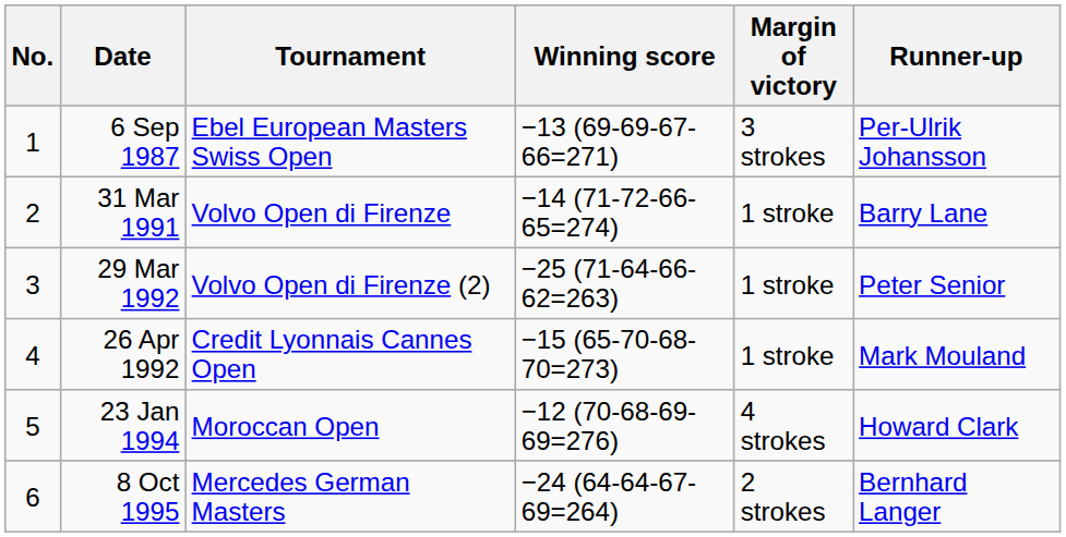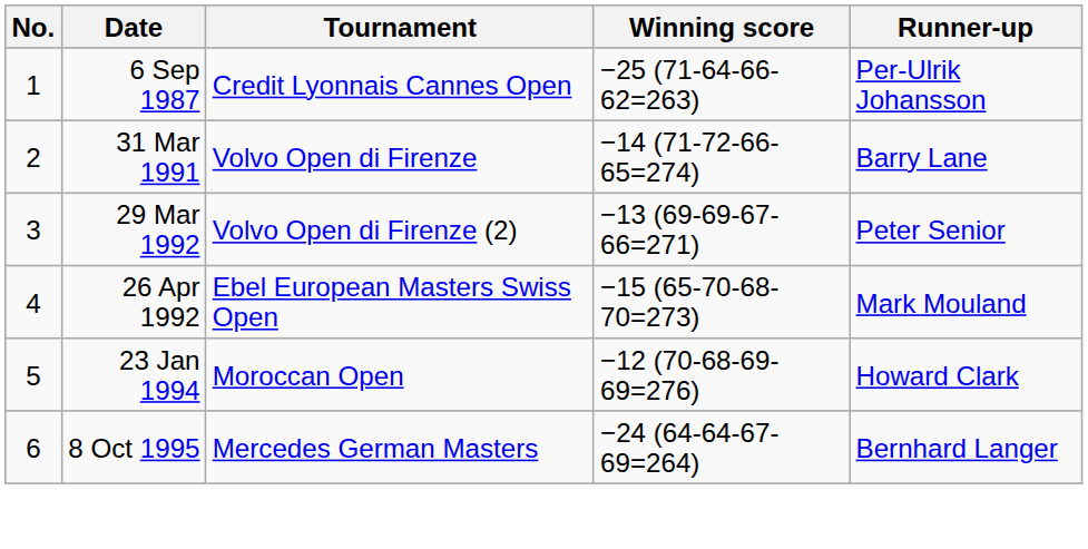 <table class="wikitable" style="font-size:95%;">
 <tr>
 <th>No.</th>
 <th>Date</th>
 <th>Tournament</th>
 <th>Winning score</th>
-<th>Margin of<br>victory</th>
 <th>Runner-up</th>
 </tr>
 <tr>
 <td align=center>1</td>
 <td align=right>6 Sep <a href='#'>1987</a></td>
-<td><a href='#'>Ebel European Masters Swiss Open</a></td>
-<td>−13 (69-69-67-66=271)</td>
-<td>3 strokes</td>
+<td><a href='#'>Credit Lyonnais Cannes Open</a></td>
+<td>−25 (71-64-66-62=263)</td>
 <td> <a href='#'>Per-Ulrik Johansson</a></td>
 </tr>
 <tr>
 <td align=center>2</td>
 <td align=right>31 Mar <a href='#'>1991</a></td>
 <td><a href='#'>Volvo Open di Firenze</a></td>
 <td>−14 (71-72-66-65=274)</td>
-<td>1 stroke</td>
 <td> <a href='#'>Barry Lane</a></td>
 </tr>
 <tr>
 <td align=center>3</td>
 <td align=right>29 Mar <a href='#'>1992</a></td>
 <td><a href='#'>Volvo Open di Firenze</a> (2)</td>
-<td>−25 (71-64-66-62=263)</td>
-<td>1 stroke</td>
+<td>−13 (69-69-67-66=271)</td>
 <td> <a href='#'>Peter Senior</a></td>
 </tr>
 <tr>
 <td align=center>4</td>
 <td align=right>26 Apr 1992</td>
-<td><a href='#'>Credit Lyonnais Cannes Open</a></td>
+<td><a href='#'>Ebel European Masters Swiss Open</a></td>
 <td>−15 (65-70-68-70=273)</td>
-<td>1 stroke</td>
 <td> <a href='#'>Mark Mouland</a></td>
 </tr>
 <tr>
 <td align=center>5</td>
 <td align=right>23 Jan <a href='#'>1994</a></td>
 <td><a href='#'>Moroccan Open</a></td>
 <td>−12 (70-68-69-69=276)</td>
-<td>4 strokes</td>
 <td> <a href='#'>Howard Clark</a></td>
 </tr>
 <tr>
 <td align=center>6</td>
 <td align=right>8 Oct <a href='#'>1995</a></td>
 <td><a href='#'>Mercedes German Masters</a></td>
 <td>−24 (64-64-67-69=264)</td>
-<td>2 strokes</td>
 <td> <a href='#'>Bernhard Langer</a></td>
 </tr>
 </table>
